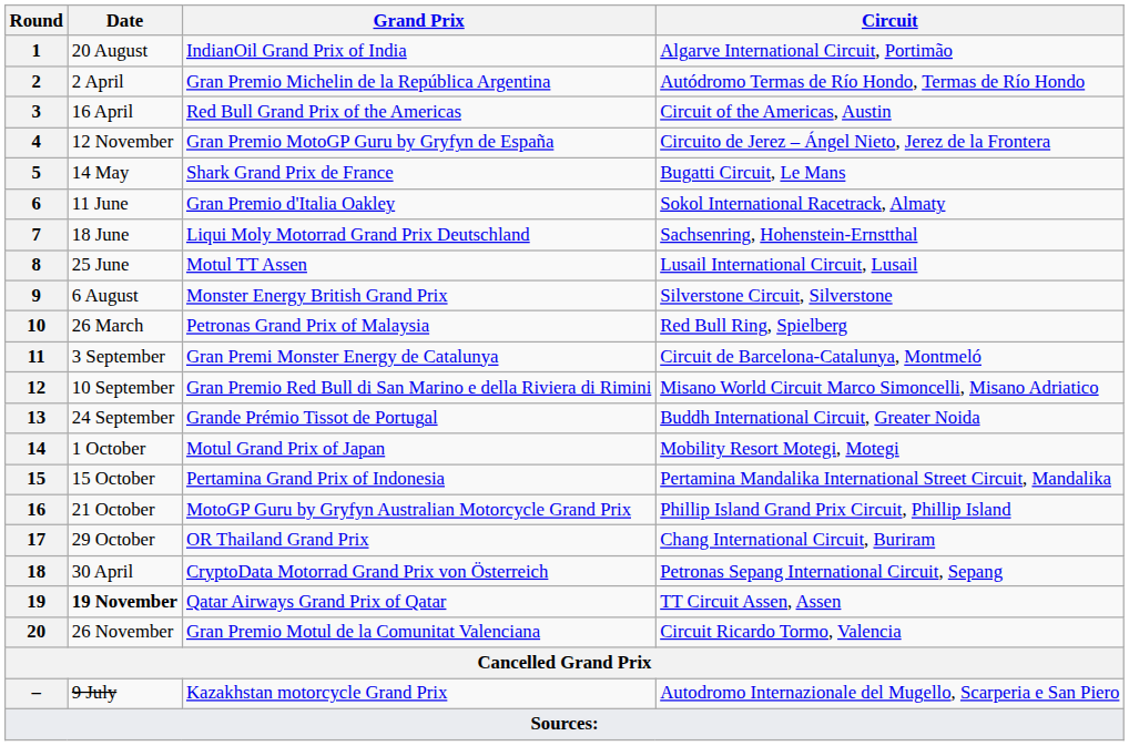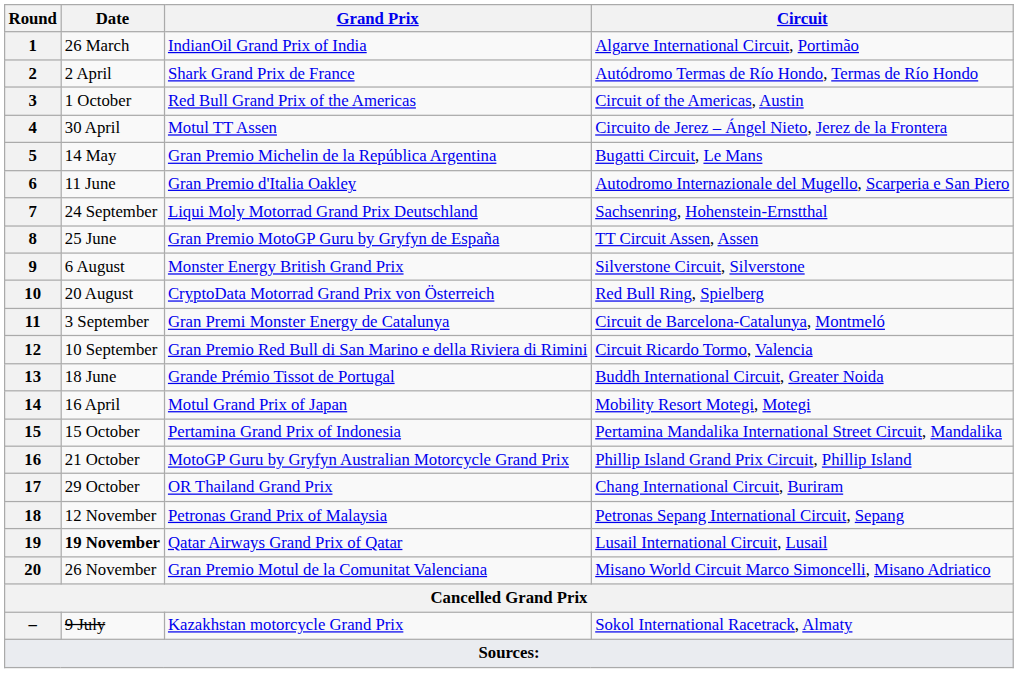 <table class="wikitable" style="font-size: 85%;">
 <tr>
 <th>Round</th>
 <th>Date</th>
 <th><a href='#'>Grand Prix</a></th>
 <th><a href='#'>Circuit</a></th>
 </tr>
 <tr>
 <th>1</th>
-<td>20 August</td>
+<td>26 March</td>
 <td> <a href='#'>IndianOil Grand Prix of India</a></td>
 <td><a href='#'>Algarve International Circuit</a>, <a href='#'>Portimão</a></td>
 </tr>
 <tr>
 <th>2</th>
 <td>2 April</td>
-<td> <a href='#'>Gran Premio Michelin de la República Argentina</a></td>
+<td> <a href='#'>Shark Grand Prix de France</a></td>
 <td><a href='#'>Autódromo Termas de Río Hondo</a>, <a href='#'>Termas de Río Hondo</a></td>
 </tr>
 <tr>
 <th>3</th>
-<td>16 April</td>
+<td>1 October</td>
 <td> <a href='#'>Red Bull Grand Prix of the Americas</a></td>
 <td><a href='#'>Circuit of the Americas</a>, <a href='#'>Austin</a></td>
 </tr>
 <tr>
 <th>4</th>
-<td>12 November</td>
-<td> <a href='#'>Gran Premio MotoGP Guru by Gryfyn de España</a></td>
+<td>30 April</td>
+<td> <a href='#'>Motul TT Assen</a></td>
 <td><a href='#'>Circuito de Jerez – Ángel Nieto</a>, <a href='#'>Jerez de la Frontera</a></td>
 </tr>
 <tr>
 <th>5</th>
 <td>14 May</td>
-<td> <a href='#'>Shark Grand Prix de France</a></td>
+<td> <a href='#'>Gran Premio Michelin de la República Argentina</a></td>
 <td><a href='#'>Bugatti Circuit</a>, <a href='#'>Le Mans</a></td>
 </tr>
 <tr>
 <th>6</th>
 <td>11 June</td>
 <td> <a href='#'>Gran Premio d'Italia Oakley</a></td>
-<td><a href='#'>Sokol International Racetrack</a>, <a href='#'>Almaty</a></td>
+<td nowrap><a href='#'>Autodromo Internazionale del Mugello</a>, <a href='#'>Scarperia e San Piero</a></td>
 </tr>
 <tr>
 <th>7</th>
-<td>18 June</td>
+<td nowrap>24 September</td>
 <td> <a href='#'>Liqui Moly Motorrad Grand Prix Deutschland</a></td>
 <td><a href='#'>Sachsenring</a>, <a href='#'>Hohenstein-Ernstthal</a></td>
 </tr>
 <tr>
 <th>8</th>
 <td>25 June</td>
-<td> <a href='#'>Motul TT Assen</a></td>
-<td><a href='#'>Lusail International Circuit</a>, <a href='#'>Lusail</a></td>
+<td> <a href='#'>Gran Premio MotoGP Guru by Gryfyn de España</a></td>
+<td><a href='#'>TT Circuit Assen</a>, <a href='#'>Assen</a></td>
 </tr>
 <tr>
 <th>9</th>
 <td>6 August</td>
 <td> <a href='#'>Monster Energy British Grand Prix</a></td>
 <td><a href='#'>Silverstone Circuit</a>, <a href='#'>Silverstone</a></td>
 </tr>
 <tr>
 <th>10</th>
-<td>26 March</td>
-<td> <a href='#'>Petronas Grand Prix of Malaysia</a></td>
+<td>20 August</td>
+<td> <a href='#'>CryptoData Motorrad Grand Prix von Österreich</a></td>
 <td><a href='#'>Red Bull Ring</a>, <a href='#'>Spielberg</a></td>
 </tr>
 <tr>
 <th>11</th>
 <td>3 September</td>
 <td> <a href='#'>Gran Premi Monster Energy de Catalunya</a></td>
 <td><a href='#'>Circuit de Barcelona-Catalunya</a>, <a href='#'>Montmeló</a></td>
 </tr>
 <tr>
 <th>12</th>
 <td>10 September</td>
 <td nowrap> <a href='#'>Gran Premio Red Bull di San Marino e della Riviera di Rimini</a></td>
-<td><a href='#'>Misano World Circuit Marco Simoncelli</a>, <a href='#'>Misano Adriatico</a></td>
+<td><a href='#'>Circuit Ricardo Tormo</a>, <a href='#'>Valencia</a></td>
 </tr>
 <tr>
 <th>13</th>
-<td nowrap>24 September</td>
+<td>18 June</td>
 <td> <a href='#'>Grande Prémio Tissot de Portugal</a></td>
 <td><a href='#'>Buddh International Circuit</a>, <a href='#'>Greater Noida</a></td>
 </tr>
 <tr>
 <th>14</th>
-<td>1 October</td>
+<td>16 April</td>
 <td> <a href='#'>Motul Grand Prix of Japan</a></td>
 <td><a href='#'>Mobility Resort Motegi</a>, <a href='#'>Motegi</a></td>
 </tr>
 <tr>
 <th>15</th>
 <td>15 October</td>
 <td> <a href='#'>Pertamina Grand Prix of Indonesia</a></td>
 <td><a href='#'>Pertamina Mandalika International Street Circuit</a>, <a href='#'>Mandalika</a></td>
 </tr>
 <tr>
 <th>16</th>
 <td>21 October</td>
 <td> <a href='#'>MotoGP Guru by Gryfyn Australian Motorcycle Grand Prix</a></td>
 <td><a href='#'>Phillip Island Grand Prix Circuit</a>, <a href='#'>Phillip Island</a></td>
 </tr>
 <tr>
 <th>17</th>
 <td>29 October</td>
 <td> <a href='#'>OR Thailand Grand Prix</a></td>
 <td><a href='#'>Chang International Circuit</a>, <a href='#'>Buriram</a></td>
 </tr>
 <tr>
 <th>18</th>
-<td>30 April</td>
-<td> <a href='#'>CryptoData Motorrad Grand Prix von Österreich</a></td>
+<td>12 November</td>
+<td> <a href='#'>Petronas Grand Prix of Malaysia</a></td>
 <td><a href='#'>Petronas Sepang International Circuit</a>, <a href='#'>Sepang</a></td>
 </tr>
 <tr>
 <th>19</th>
 <td><strong>19 November</strong></td>
 <td> <a href='#'>Qatar Airways Grand Prix of Qatar</a></td>
-<td><a href='#'>TT Circuit Assen</a>, <a href='#'>Assen</a></td>
+<td><a href='#'>Lusail International Circuit</a>, <a href='#'>Lusail</a></td>
 </tr>
 <tr>
 <th>20</th>
 <td>26 November</td>
 <td> <a href='#'>Gran Premio Motul de la Comunitat Valenciana</a></td>
-<td><a href='#'>Circuit Ricardo Tormo</a>, <a href='#'>Valencia</a></td>
+<td><a href='#'>Misano World Circuit Marco Simoncelli</a>, <a href='#'>Misano Adriatico</a></td>
 </tr>
 <tr>
 <th colspan="4">Cancelled Grand Prix</th>
 </tr>
 <tr>
 <th>–</th>
 <td><s>9 July</s></td>
 <td> <a href='#'>Kazakhstan motorcycle Grand Prix</a></td>
-<td nowrap><a href='#'>Autodromo Internazionale del Mugello</a>, <a href='#'>Scarperia e San Piero</a></td>
+<td><a href='#'>Sokol International Racetrack</a>, <a href='#'>Almaty</a></td>
 </tr>
 <tr class="sortbottom">
 <td colspan="4" align="bottom" style="background-color:#EAECF0; text-align:center"><strong>Sources:</strong></td>
 </tr>
 </table>
